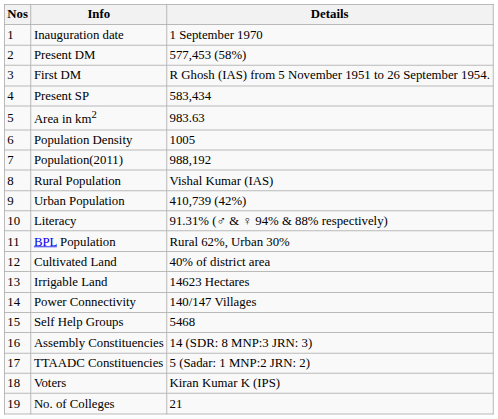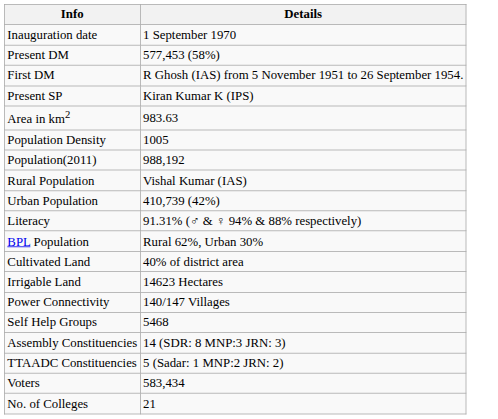 <table class="wikitable">
 <tr>
-<th>Nos</th>
 <th>Info</th>
 <th>Details</th>
 </tr>
 <tr>
-<td>1</td>
 <td>Inauguration date</td>
 <td>1 September 1970</td>
 </tr>
 <tr>
-<td>2</td>
 <td>Present DM</td>
 <td>577,453 (58%)</td>
 </tr>
 <tr>
-<td>3</td>
 <td>First DM</td>
 <td>R Ghosh (IAS) from 5 November 1951 to 26 September 1954.</td>
 </tr>
 <tr>
-<td>4</td>
 <td>Present SP</td>
-<td>583,434</td>
+<td>Kiran Kumar K (IPS)</td>
 </tr>
 <tr>
-<td>5</td>
 <td>Area in km<sup>2</sup></td>
 <td>983.63</td>
 </tr>
 <tr>
-<td>6</td>
 <td>Population Density</td>
 <td>1005</td>
 </tr>
 <tr>
-<td>7</td>
 <td>Population(2011)</td>
 <td>988,192</td>
 </tr>
 <tr>
-<td>8</td>
 <td>Rural Population</td>
 <td>Vishal Kumar (IAS)</td>
 </tr>
 <tr>
-<td>9</td>
 <td>Urban Population</td>
 <td>410,739 (42%)</td>
 </tr>
 <tr>
-<td>10</td>
 <td>Literacy</td>
 <td>91.31% (<strong>♂</strong> & <strong>♀</strong> 94% & 88% respectively)</td>
 </tr>
 <tr>
-<td>11</td>
 <td><a href='#'>BPL</a> Population</td>
 <td>Rural 62%, Urban 30%</td>
 </tr>
 <tr>
-<td>12</td>
 <td>Cultivated Land</td>
 <td>40% of district area</td>
 </tr>
 <tr>
-<td>13</td>
 <td>Irrigable Land</td>
 <td>14623 Hectares</td>
 </tr>
 <tr>
-<td>14</td>
 <td>Power Connectivity</td>
 <td>140/147 Villages</td>
 </tr>
 <tr>
-<td>15</td>
 <td>Self Help Groups</td>
 <td>5468</td>
 </tr>
 <tr>
-<td>16</td>
 <td>Assembly Constituencies</td>
 <td>14 (SDR: 8 MNP:3 JRN: 3)</td>
 </tr>
 <tr>
-<td>17</td>
 <td>TTAADC Constituencies</td>
 <td>5 (Sadar: 1 MNP:2 JRN: 2)</td>
 </tr>
 <tr>
-<td>18</td>
 <td>Voters</td>
-<td>Kiran Kumar K (IPS)</td>
+<td>583,434</td>
 </tr>
 <tr>
-<td>19</td>
 <td>No. of Colleges</td>
 <td>21</td>
 </tr>
 </table>
